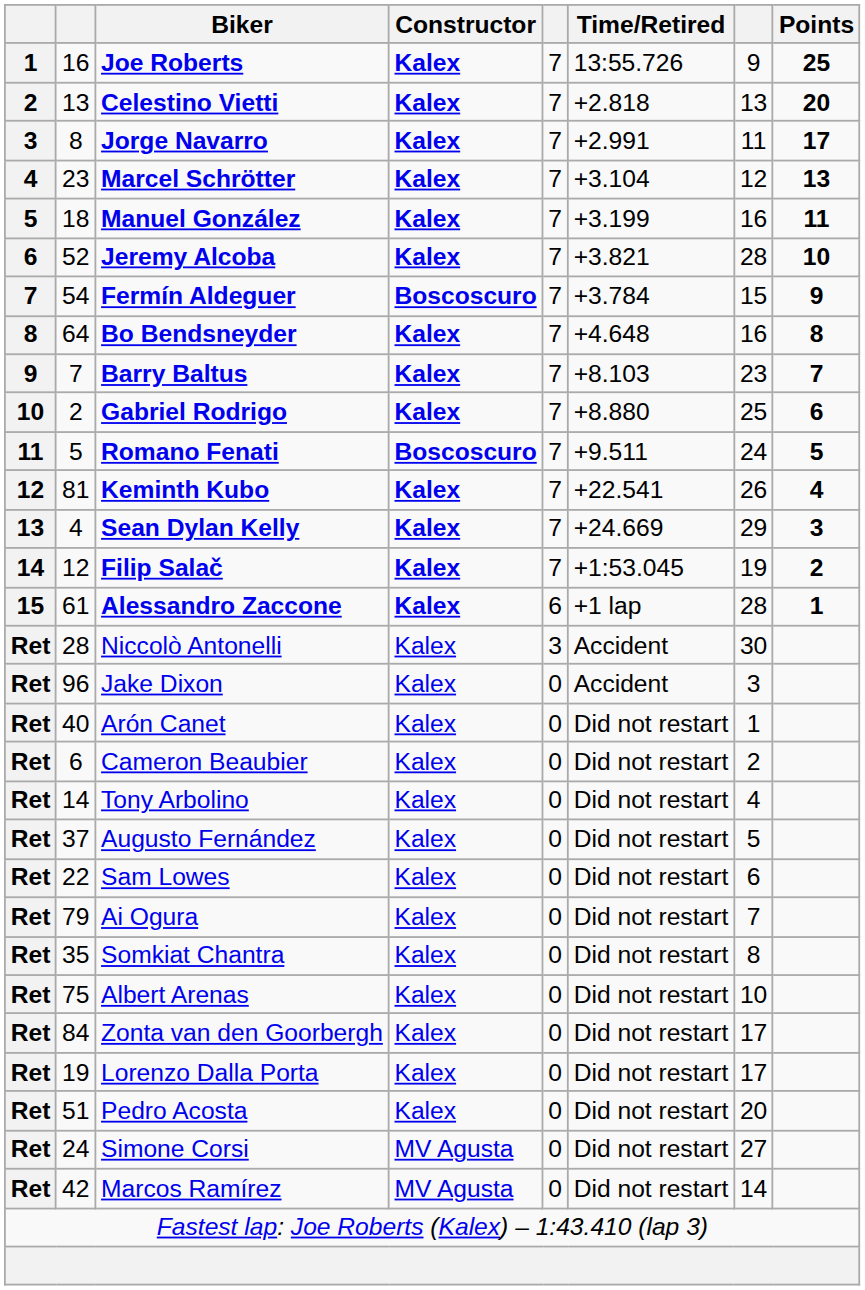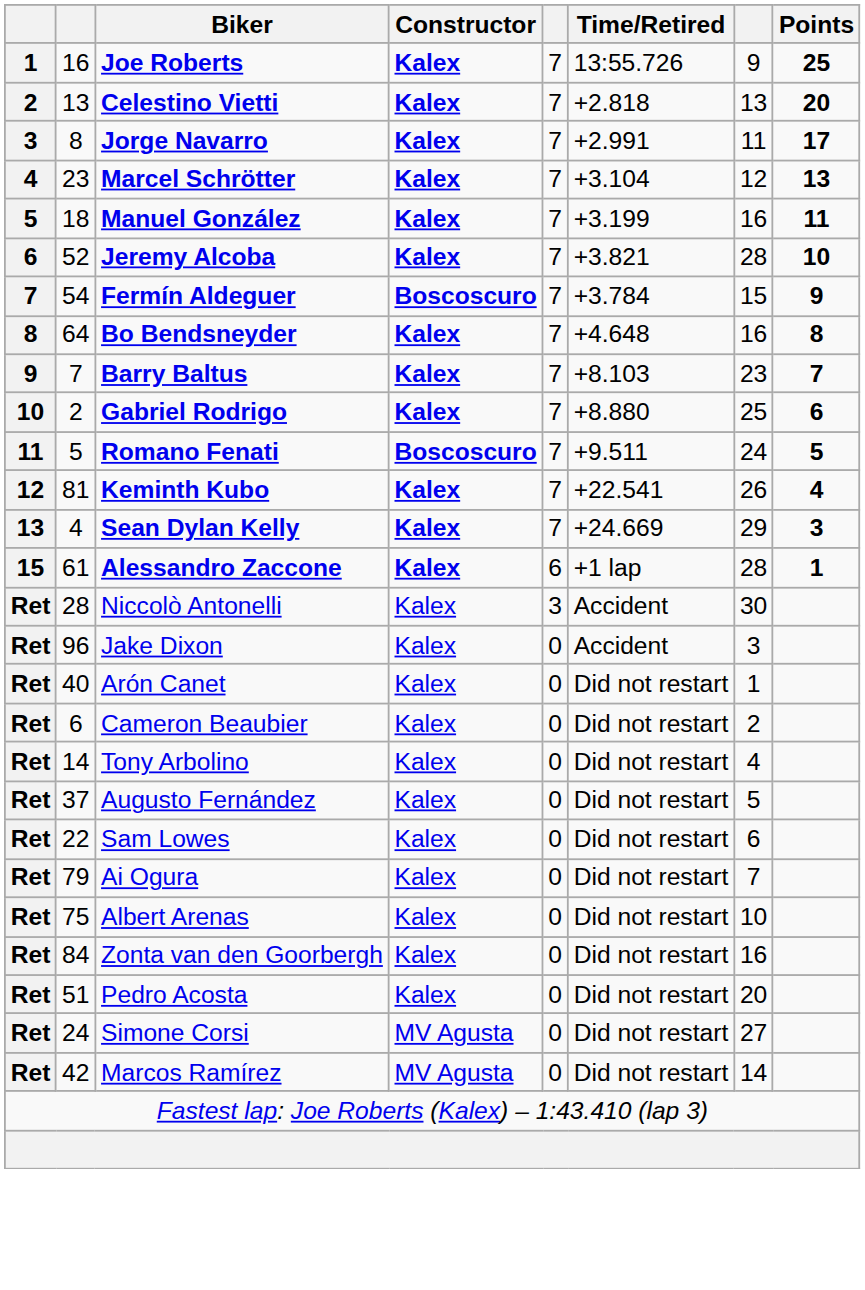 <table class="wikitable sortable" style="font-size: 85%;">
 <tr>
 <th scope="col"></th>
 <th scope="col"></th>
 <th scope="col">Biker</th>
 <th scope="col">Constructor</th>
 <th scope="col" class="unsortable"></th>
 <th scope="col" class="unsortable">Time/Retired</th>
 <th scope="col"></th>
 <th scope="col">Points</th>
 </tr>
 <tr>
 <th scope="row">1</th>
 <td align="center">16</td>
 <td> <strong><a href='#'>Joe Roberts</a></strong></td>
 <td><strong><a href='#'>Kalex</a></strong></td>
 <td>7</td>
 <td>13:55.726</td>
 <td align="center">9</td>
 <td align="center"><strong>25</strong></td>
 </tr>
 <tr>
 <th scope="row">2</th>
 <td align="center">13</td>
 <td> <strong><a href='#'>Celestino Vietti</a></strong></td>
 <td><strong><a href='#'>Kalex</a></strong></td>
 <td>7</td>
 <td>+2.818</td>
 <td align="center">13</td>
 <td align="center"><strong>20</strong></td>
 </tr>
 <tr>
 <th scope="row">3</th>
 <td align="center">8</td>
 <td> <strong><a href='#'>Jorge Navarro</a></strong></td>
 <td><strong><a href='#'>Kalex</a></strong></td>
 <td>7</td>
 <td>+2.991</td>
 <td align="center">11</td>
 <td align="center"><strong>17</strong></td>
 </tr>
 <tr>
 <th scope="row">4</th>
 <td align="center">23</td>
 <td> <strong><a href='#'>Marcel Schrötter</a></strong></td>
 <td><strong><a href='#'>Kalex</a></strong></td>
 <td>7</td>
 <td>+3.104</td>
 <td align="center">12</td>
 <td align="center"><strong>13</strong></td>
 </tr>
 <tr>
 <th scope="row">5</th>
 <td align="center">18</td>
 <td> <strong><a href='#'>Manuel González</a></strong></td>
 <td><strong><a href='#'>Kalex</a></strong></td>
 <td>7</td>
 <td>+3.199</td>
 <td align="center">16</td>
 <td align="center"><strong>11</strong></td>
 </tr>
 <tr>
 <th scope="row">6</th>
 <td align="center">52</td>
 <td> <strong><a href='#'>Jeremy Alcoba</a></strong></td>
 <td><strong><a href='#'>Kalex</a></strong></td>
 <td>7</td>
 <td>+3.821</td>
 <td align="center">28</td>
 <td align="center"><strong>10</strong></td>
 </tr>
 <tr>
 <th scope="row">7</th>
 <td align="center">54</td>
 <td> <strong><a href='#'>Fermín Aldeguer</a></strong></td>
 <td><strong><a href='#'>Boscoscuro</a></strong></td>
 <td>7</td>
 <td>+3.784</td>
 <td align="center">15</td>
 <td align="center"><strong>9</strong></td>
 </tr>
 <tr>
 <th scope="row">8</th>
 <td align="center">64</td>
 <td> <strong><a href='#'>Bo Bendsneyder</a></strong></td>
 <td><strong><a href='#'>Kalex</a></strong></td>
 <td>7</td>
 <td>+4.648</td>
 <td align="center">16</td>
 <td align="center"><strong>8</strong></td>
 </tr>
 <tr>
 <th scope="row">9</th>
 <td align="center">7</td>
 <td> <strong><a href='#'>Barry Baltus</a></strong></td>
 <td><strong><a href='#'>Kalex</a></strong></td>
 <td>7</td>
 <td>+8.103</td>
 <td align="center">23</td>
 <td align="center"><strong>7</strong></td>
 </tr>
 <tr>
 <th scope="row">10</th>
 <td align="center">2</td>
 <td> <strong><a href='#'>Gabriel Rodrigo</a></strong></td>
 <td><strong><a href='#'>Kalex</a></strong></td>
 <td>7</td>
 <td>+8.880</td>
 <td align="center">25</td>
 <td align="center"><strong>6</strong></td>
 </tr>
 <tr>
 <th scope="row">11</th>
 <td align="center">5</td>
 <td> <strong><a href='#'>Romano Fenati</a></strong></td>
 <td><strong><a href='#'>Boscoscuro</a></strong></td>
 <td>7</td>
 <td>+9.511</td>
 <td align="center">24</td>
 <td align="center"><strong>5</strong></td>
 </tr>
 <tr>
 <th scope="row">12</th>
 <td align="center">81</td>
 <td> <strong><a href='#'>Keminth Kubo</a></strong></td>
 <td><strong><a href='#'>Kalex</a></strong></td>
 <td>7</td>
 <td>+22.541</td>
 <td align="center">26</td>
 <td align="center"><strong>4</strong></td>
 </tr>
 <tr>
 <th scope="row">13</th>
 <td align="center">4</td>
 <td> <strong><a href='#'>Sean Dylan Kelly</a></strong></td>
 <td><strong><a href='#'>Kalex</a></strong></td>
 <td>7</td>
 <td>+24.669</td>
 <td align="center">29</td>
 <td align="center"><strong>3</strong></td>
 </tr>
 <tr>
-<th scope="row">14</th>
-<td align="center">12</td>
-<td> <strong><a href='#'>Filip Salač</a></strong></td>
-<td><strong><a href='#'>Kalex</a></strong></td>
-<td>7</td>
-<td>+1:53.045</td>
-<td align="center">19</td>
-<td align="center"><strong>2</strong></td>
-</tr>
-<tr>
 <th scope="row">15</th>
 <td align="center">61</td>
 <td> <strong><a href='#'>Alessandro Zaccone</a></strong></td>
 <td><strong><a href='#'>Kalex</a></strong></td>
 <td>6</td>
 <td>+1 lap</td>
 <td align="center">28</td>
 <td align="center"><strong>1</strong></td>
 </tr>
 <tr>
 <th scope="row">Ret</th>
 <td align="center">28</td>
 <td> <a href='#'>Niccolò Antonelli</a></td>
 <td><a href='#'>Kalex</a></td>
 <td>3</td>
 <td>Accident</td>
 <td align="center">30</td>
 <td></td>
 </tr>
 <tr>
 <th scope="row">Ret</th>
 <td align="center">96</td>
 <td> <a href='#'>Jake Dixon</a></td>
 <td><a href='#'>Kalex</a></td>
 <td>0</td>
 <td>Accident</td>
 <td align="center">3</td>
 <td></td>
 </tr>
 <tr>
 <th scope="row">Ret</th>
 <td align="center">40</td>
 <td> <a href='#'>Arón Canet</a></td>
 <td><a href='#'>Kalex</a></td>
 <td>0</td>
 <td>Did not restart</td>
 <td align="center">1</td>
 <td></td>
 </tr>
 <tr>
 <th scope="row">Ret</th>
 <td align="center">6</td>
 <td> <a href='#'>Cameron Beaubier</a></td>
 <td><a href='#'>Kalex</a></td>
 <td>0</td>
 <td>Did not restart</td>
 <td align="center">2</td>
 <td></td>
 </tr>
 <tr>
 <th scope="row">Ret</th>
 <td align="center">14</td>
 <td> <a href='#'>Tony Arbolino</a></td>
 <td><a href='#'>Kalex</a></td>
 <td>0</td>
 <td>Did not restart</td>
 <td align="center">4</td>
 <td></td>
 </tr>
 <tr>
 <th scope="row">Ret</th>
 <td align="center">37</td>
 <td> <a href='#'>Augusto Fernández</a></td>
 <td><a href='#'>Kalex</a></td>
 <td>0</td>
 <td>Did not restart</td>
 <td align="center">5</td>
 <td></td>
 </tr>
 <tr>
 <th scope="row">Ret</th>
 <td align="center">22</td>
 <td> <a href='#'>Sam Lowes</a></td>
 <td><a href='#'>Kalex</a></td>
 <td>0</td>
 <td>Did not restart</td>
 <td align="center">6</td>
 <td></td>
 </tr>
 <tr>
 <th scope="row">Ret</th>
 <td align="center">79</td>
 <td> <a href='#'>Ai Ogura</a></td>
 <td><a href='#'>Kalex</a></td>
 <td>0</td>
 <td>Did not restart</td>
 <td align="center">7</td>
 <td></td>
 </tr>
 <tr>
 <th scope="row">Ret</th>
-<td align="center">35</td>
-<td> <a href='#'>Somkiat Chantra</a></td>
-<td><a href='#'>Kalex</a></td>
-<td>0</td>
-<td>Did not restart</td>
-<td align="center">8</td>
-<td></td>
-</tr>
-<tr>
-<th scope="row">Ret</th>
 <td align="center">75</td>
 <td> <a href='#'>Albert Arenas</a></td>
 <td><a href='#'>Kalex</a></td>
 <td>0</td>
 <td>Did not restart</td>
 <td align="center">10</td>
 <td></td>
 </tr>
 <tr>
 <th scope="row">Ret</th>
 <td align="center">84</td>
 <td> <a href='#'>Zonta van den Goorbergh</a></td>
 <td><a href='#'>Kalex</a></td>
 <td>0</td>
 <td>Did not restart</td>
-<td align="center">17</td>
-<td></td>
-</tr>
-<tr>
-<th scope="row">Ret</th>
-<td align="center">19</td>
-<td> <a href='#'>Lorenzo Dalla Porta</a></td>
-<td><a href='#'>Kalex</a></td>
-<td>0</td>
-<td>Did not restart</td>
-<td align="center">17</td>
+<td align="center">16</td>
 <td></td>
 </tr>
 <tr>
 <th scope="row">Ret</th>
 <td align="center">51</td>
 <td> <a href='#'>Pedro Acosta</a></td>
 <td><a href='#'>Kalex</a></td>
 <td>0</td>
 <td>Did not restart</td>
 <td align="center">20</td>
 <td></td>
 </tr>
 <tr>
 <th scope="row">Ret</th>
 <td align="center">24</td>
 <td> <a href='#'>Simone Corsi</a></td>
 <td><a href='#'>MV Agusta</a></td>
 <td>0</td>
 <td>Did not restart</td>
 <td align="center">27</td>
 <td></td>
 </tr>
 <tr>
 <th scope="row">Ret</th>
 <td align="center">42</td>
 <td> <a href='#'>Marcos Ramírez</a></td>
 <td><a href='#'>MV Agusta</a></td>
 <td>0</td>
 <td>Did not restart</td>
 <td align="center">14</td>
 <td></td>
 </tr>
 <tr class="sortbottom">
 <td colspan="8" style="text-align:center"><em><a href='#'>Fastest lap</a>:  <a href='#'>Joe Roberts</a> (<a href='#'>Kalex</a>) – 1:43.410 (lap 3)</em></td>
 </tr>
 <tr>
 <th colspan=8><br></th>
 </tr>
 </table>
